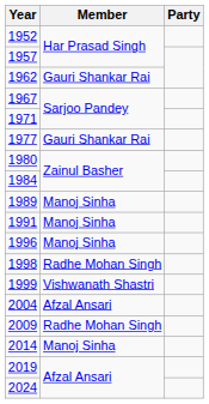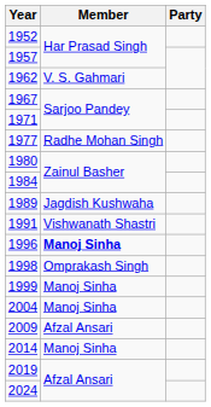 <table class="wikitable sortable">
 <tr>
 <th>Year</th>
 <th>Member</th>
 <th colspan="2">Party</th>
 </tr>
 <tr>
 <td><a href='#'>1952</a></td>
 <td rowspan="2"><a href='#'>Har Prasad Singh</a></td>
 <td></td>
 </tr>
 <tr>
 <td><a href='#'>1957</a></td>
 </tr>
 <tr>
 <td><a href='#'>1962</a></td>
-<td><a href='#'>Gauri Shankar Rai</a></td>
+<td><a href='#'>V. S. Gahmari</a></td>
 </tr>
 <tr>
 <td><a href='#'>1967</a></td>
 <td rowspan="2"><a href='#'>Sarjoo Pandey</a></td>
 <td></td>
 </tr>
 <tr>
 <td><a href='#'>1971</a></td>
 </tr>
 <tr>
 <td><a href='#'>1977</a></td>
-<td><a href='#'>Gauri Shankar Rai</a></td>
+<td><a href='#'>Radhe Mohan Singh</a></td>
 <td></td>
 </tr>
 <tr>
 <td><a href='#'>1980</a></td>
 <td rowspan="2"><a href='#'>Zainul Basher</a></td>
 <td></td>
 </tr>
 <tr>
 <td><a href='#'>1984</a></td>
 <td></td>
 </tr>
 <tr>
 <td><a href='#'>1989</a></td>
+<td><a href='#'>Jagdish Kushwaha</a></td>
+<td></td>
+</tr>
+<tr>
+<td><a href='#'>1991</a></td>
+<td><a href='#'>Vishwanath Shastri</a></td>
+<td></td>
+</tr>
+<tr>
+<td><a href='#'>1996</a></td>
+<td><strong><a href='#'>Manoj Sinha</a></strong></td>
+<td></td>
+</tr>
+<tr>
+<td><a href='#'>1998</a></td>
+<td><a href='#'>Omprakash Singh</a></td>
+<td></td>
+</tr>
+<tr>
+<td><a href='#'>1999</a></td>
 <td><a href='#'>Manoj Sinha</a></td>
 <td></td>
 </tr>
 <tr>
-<td><a href='#'>1991</a></td>
+<td><a href='#'>2004</a></td>
 <td><a href='#'>Manoj Sinha</a></td>
 <td></td>
 </tr>
 <tr>
-<td><a href='#'>1996</a></td>
-<td><a href='#'>Manoj Sinha</a></td>
-<td></td>
-</tr>
-<tr>
-<td><a href='#'>1998</a></td>
-<td><a href='#'>Radhe Mohan Singh</a></td>
-<td></td>
-</tr>
-<tr>
-<td><a href='#'>1999</a></td>
-<td><a href='#'>Vishwanath Shastri</a></td>
-<td></td>
-</tr>
-<tr>
-<td><a href='#'>2004</a></td>
+<td><a href='#'>2009</a></td>
 <td><a href='#'>Afzal Ansari</a></td>
-<td></td>
-</tr>
-<tr>
-<td><a href='#'>2009</a></td>
-<td><a href='#'>Radhe Mohan Singh</a></td>
 </tr>
 <tr>
 <td><a href='#'>2014</a></td>
 <td><a href='#'>Manoj Sinha</a></td>
 <td></td>
 </tr>
 <tr>
 <td><a href='#'>2019</a></td>
 <td rowspan="2"><a href='#'>Afzal Ansari</a></td>
 <td></td>
 </tr>
 <tr>
 <td><a href='#'>2024</a></td>
 <td></td>
 </tr>
 </table>
